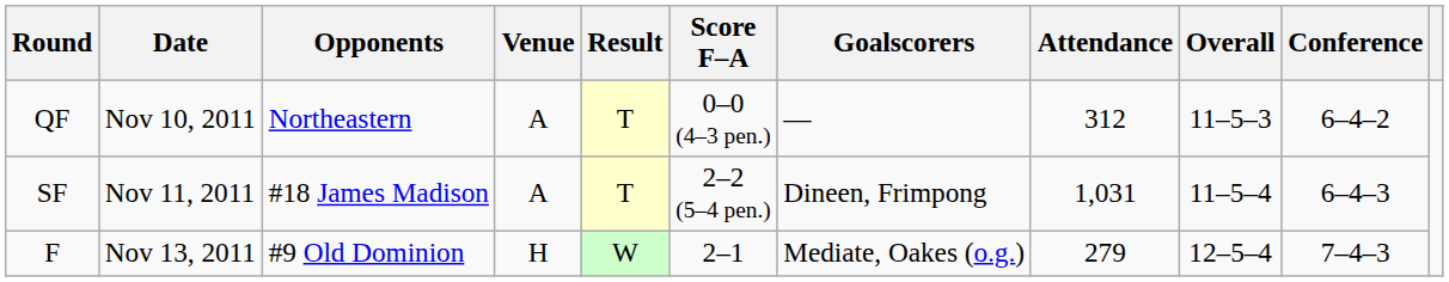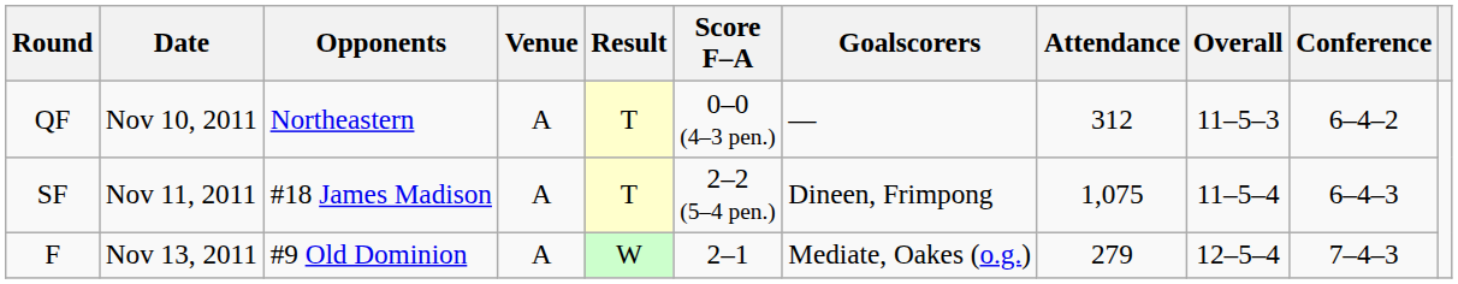 <table class="wikitable" style="text-align:center">
 <tr>
 <th scope="col">Round</th>
 <th scope="col">Date</th>
 <th scope="col">Opponents</th>
 <th scope="col">Venue</th>
 <th scope="col">Result</th>
 <th scope="col">Score<br>F–A</th>
 <th scope="col">Goalscorers</th>
 <th scope="col">Attendance</th>
 <th scope="col">Overall</th>
 <th scope="col">Conference</th>
 <th scope="col"></th>
 </tr>
 <tr>
 <td>QF</td>
 <td align="left">Nov 10, 2011</td>
 <td align="left"><a href='#'>Northeastern</a></td>
 <td>A</td>
 <td style="background-color:#FFFFCC">T</td>
 <td>0–0<br><small>(4–3 pen.)</small></td>
 <td align="left">—</td>
 <td>312</td>
 <td>11–5–3</td>
 <td>6–4–2</td>
 </tr>
 <tr>
 <td>SF</td>
 <td align=left>Nov 11, 2011</td>
 <td align=left>#18 <a href='#'>James Madison</a></td>
 <td>A</td>
 <td style="background-color:#FFFFCC">T</td>
 <td>2–2<br><small>(5–4 pen.)</small></td>
 <td align=left>Dineen, Frimpong</td>
-<td>1,031</td>
+<td>1,075</td>
 <td>11–5–4</td>
 <td>6–4–3</td>
 </tr>
 <tr>
 <td>F</td>
 <td align=left>Nov 13, 2011</td>
 <td align=left>#9 <a href='#'>Old Dominion</a></td>
-<td>H</td>
+<td>A</td>
 <td style="background-color:#CCFFCC">W</td>
 <td>2–1</td>
 <td align=left>Mediate, Oakes (<a href='#'>o.g.</a>)</td>
 <td>279</td>
 <td>12–5–4</td>
 <td>7–4–3</td>
 </tr>
 </table>
